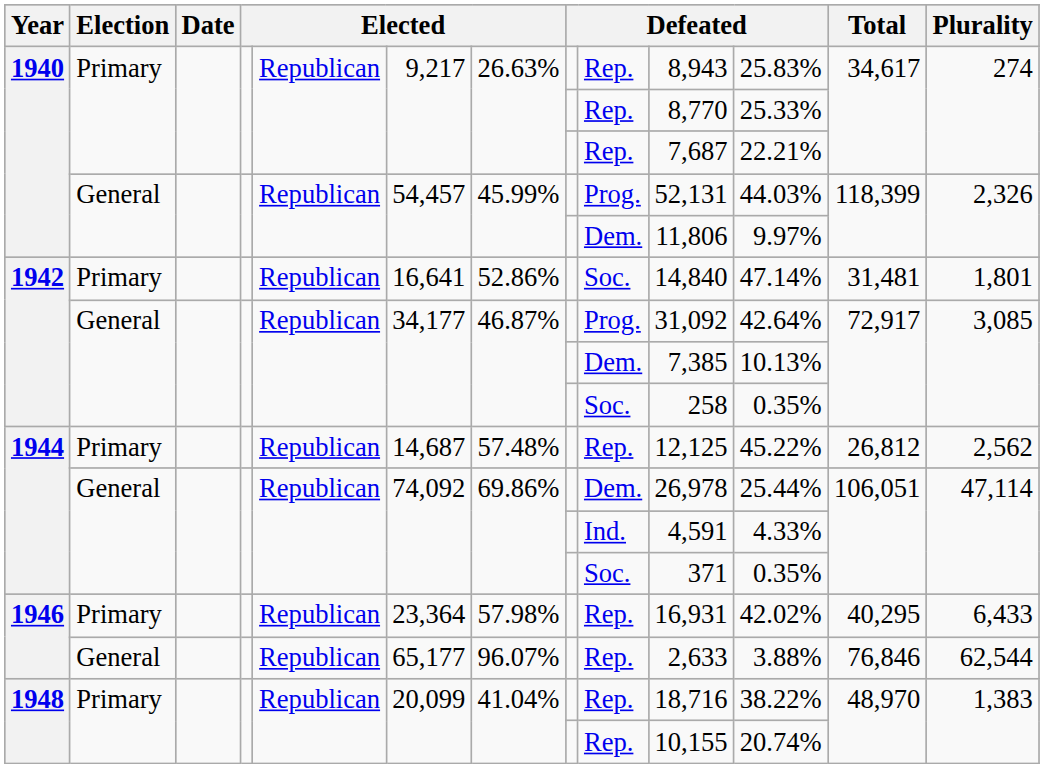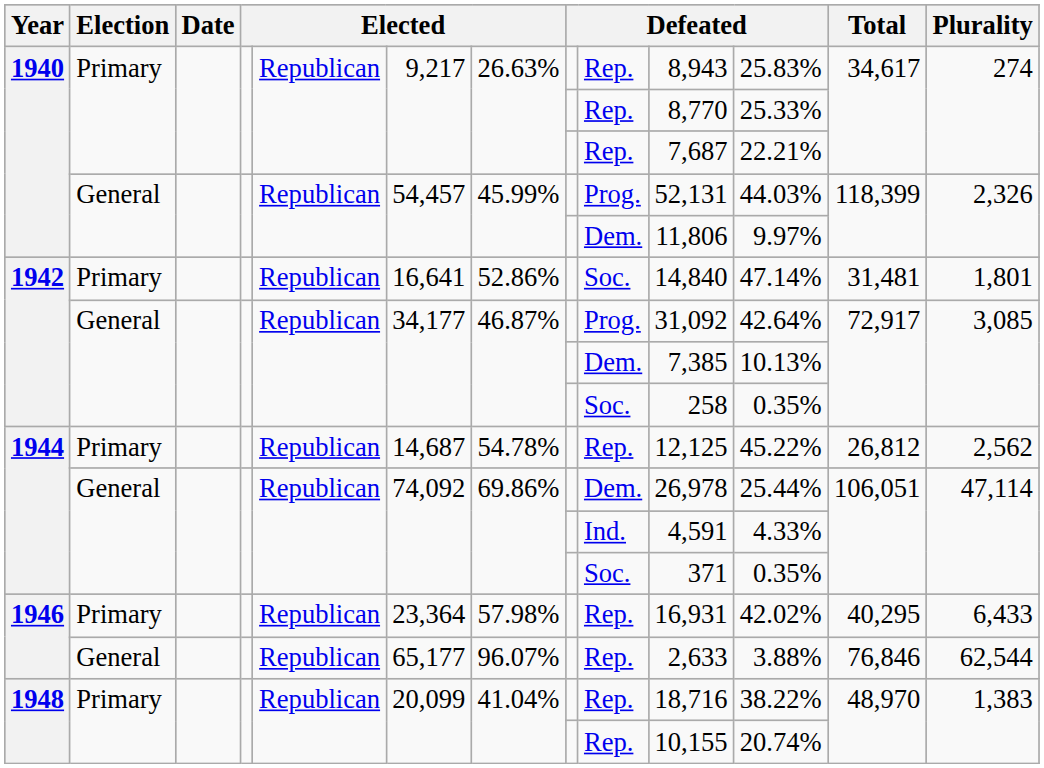 <table class=wikitable>
 <tr>
 <th>Year</th>
 <th>Election</th>
 <th>Date</th>
 <th ! colspan="4">Elected</th>
 <th ! colspan="4">Defeated</th>
 <th>Total</th>
 <th>Plurality</th>
 </tr>
 <tr>
 <th rowspan="5" valign="top"><a href='#'>1940</a></th>
 <td rowspan="3" valign="top">Primary</td>
 <td rowspan="3" valign="top"></td>
 <td rowspan="3" valign="top"></td>
 <td rowspan="3" valign="top" ><a href='#'>Republican</a></td>
 <td rowspan="3" valign="top" align="right">9,217</td>
 <td rowspan="3" valign="top" align="right">26.63%</td>
 <td valign="top"></td>
 <td valign="top" ><a href='#'>Rep.</a></td>
 <td valign="top" align="right">8,943</td>
 <td valign="top" align="right">25.83%</td>
 <td rowspan="3" valign="top" align="right">34,617</td>
 <td rowspan="3" valign="top" align="right">274</td>
 </tr>
 <tr>
 <td valign="top"></td>
 <td valign="top" ><a href='#'>Rep.</a></td>
 <td valign="top" align="right">8,770</td>
 <td valign="top" align="right">25.33%</td>
 </tr>
 <tr>
 <td valign="top"></td>
 <td valign="top" ><a href='#'>Rep.</a></td>
 <td valign="top" align="right">7,687</td>
 <td valign="top" align="right">22.21%</td>
 </tr>
 <tr>
 <td rowspan="2" valign="top">General</td>
 <td rowspan="2" valign="top"></td>
 <td rowspan="2" valign="top"></td>
 <td rowspan="2" valign="top" ><a href='#'>Republican</a></td>
 <td rowspan="2" valign="top" align="right">54,457</td>
 <td rowspan="2" valign="top" align="right">45.99%</td>
 <td valign="top"></td>
 <td valign="top" ><a href='#'>Prog.</a></td>
 <td valign="top" align="right">52,131</td>
 <td valign="top" align="right">44.03%</td>
 <td rowspan="2" valign="top" align="right">118,399</td>
 <td rowspan="2" valign="top" align="right">2,326</td>
 </tr>
 <tr>
 <td valign="top"></td>
 <td valign="top" ><a href='#'>Dem.</a></td>
 <td valign="top" align="right">11,806</td>
 <td valign="top" align="right">9.97%</td>
 </tr>
 <tr>
 <th rowspan="4" valign="top"><a href='#'>1942</a></th>
 <td valign="top">Primary</td>
 <td valign="top"></td>
 <td valign="top"></td>
 <td valign="top" ><a href='#'>Republican</a></td>
 <td valign="top" align="right">16,641</td>
 <td valign="top" align="right">52.86%</td>
 <td valign="top"></td>
 <td valign="top" ><a href='#'>Soc.</a></td>
 <td valign="top" align="right">14,840</td>
 <td valign="top" align="right">47.14%</td>
 <td valign="top" align="right">31,481</td>
 <td valign="top" align="right">1,801</td>
 </tr>
 <tr>
 <td rowspan="3" valign="top">General</td>
 <td rowspan="3" valign="top"></td>
 <td rowspan="3" valign="top"></td>
 <td rowspan="3" valign="top" ><a href='#'>Republican</a></td>
 <td rowspan="3" valign="top" align="right">34,177</td>
 <td rowspan="3" valign="top" align="right">46.87%</td>
 <td valign="top"></td>
 <td valign="top" ><a href='#'>Prog.</a></td>
 <td valign="top" align="right">31,092</td>
 <td valign="top" align="right">42.64%</td>
 <td rowspan="3" valign="top" align="right">72,917</td>
 <td rowspan="3" valign="top" align="right">3,085</td>
 </tr>
 <tr>
 <td valign="top"></td>
 <td valign="top" ><a href='#'>Dem.</a></td>
 <td valign="top" align="right">7,385</td>
 <td valign="top" align="right">10.13%</td>
 </tr>
 <tr>
 <td valign="top"></td>
 <td valign="top" ><a href='#'>Soc.</a></td>
 <td valign="top" align="right">258</td>
 <td valign="top" align="right">0.35%</td>
 </tr>
 <tr>
 <th rowspan="4" valign="top"><a href='#'>1944</a></th>
 <td valign="top">Primary</td>
 <td valign="top"></td>
 <td valign="top"></td>
 <td valign="top" ><a href='#'>Republican</a></td>
 <td valign="top" align="right">14,687</td>
-<td valign="top" align="right">57.48%</td>
+<td valign="top" align="right">54.78%</td>
 <td valign="top"></td>
 <td valign="top" ><a href='#'>Rep.</a></td>
 <td valign="top" align="right">12,125</td>
 <td valign="top" align="right">45.22%</td>
 <td valign="top" align="right">26,812</td>
 <td valign="top" align="right">2,562</td>
 </tr>
 <tr>
 <td rowspan="3" valign="top">General</td>
 <td rowspan="3" valign="top"></td>
 <td rowspan="3" valign="top"></td>
 <td rowspan="3" valign="top" ><a href='#'>Republican</a></td>
 <td rowspan="3" valign="top" align="right">74,092</td>
 <td rowspan="3" valign="top" align="right">69.86%</td>
 <td valign="top"></td>
 <td valign="top" ><a href='#'>Dem.</a></td>
 <td valign="top" align="right">26,978</td>
 <td valign="top" align="right">25.44%</td>
 <td rowspan="3" valign="top" align="right">106,051</td>
 <td rowspan="3" valign="top" align="right">47,114</td>
 </tr>
 <tr>
 <td valign="top"></td>
 <td valign="top" ><a href='#'>Ind.</a></td>
 <td valign="top" align="right">4,591</td>
 <td valign="top" align="right">4.33%</td>
 </tr>
 <tr>
 <td valign="top"></td>
 <td valign="top" ><a href='#'>Soc.</a></td>
 <td valign="top" align="right">371</td>
 <td valign="top" align="right">0.35%</td>
 </tr>
 <tr>
 <th rowspan="2" valign="top"><a href='#'>1946</a></th>
 <td valign="top">Primary</td>
 <td valign="top"></td>
 <td valign="top"></td>
 <td valign="top" ><a href='#'>Republican</a></td>
 <td valign="top" align="right">23,364</td>
 <td valign="top" align="right">57.98%</td>
 <td valign="top"></td>
 <td valign="top" ><a href='#'>Rep.</a></td>
 <td valign="top" align="right">16,931</td>
 <td valign="top" align="right">42.02%</td>
 <td valign="top" align="right">40,295</td>
 <td valign="top" align="right">6,433</td>
 </tr>
 <tr>
 <td valign="top">General</td>
 <td valign="top"></td>
 <td valign="top"></td>
 <td valign="top" ><a href='#'>Republican</a></td>
 <td valign="top" align="right">65,177</td>
 <td valign="top" align="right">96.07%</td>
 <td valign="top"></td>
 <td valign="top" ><a href='#'>Rep.</a></td>
 <td valign="top" align="right">2,633</td>
 <td valign="top" align="right">3.88%</td>
 <td valign="top" align="right">76,846</td>
 <td valign="top" align="right">62,544</td>
 </tr>
 <tr>
 <th rowspan="2" valign="top"><a href='#'>1948</a></th>
 <td rowspan="2" valign="top">Primary</td>
 <td rowspan="2" valign="top"></td>
 <td rowspan="2" valign="top"></td>
 <td rowspan="2" valign="top" ><a href='#'>Republican</a></td>
 <td rowspan="2" valign="top" align="right">20,099</td>
 <td rowspan="2" valign="top" align="right">41.04%</td>
 <td valign="top"></td>
 <td valign="top" ><a href='#'>Rep.</a></td>
 <td valign="top" align="right">18,716</td>
 <td valign="top" align="right">38.22%</td>
 <td rowspan="2" valign="top" align="right">48,970</td>
 <td rowspan="2" valign="top" align="right">1,383</td>
 </tr>
 <tr>
 <td valign="top"></td>
 <td valign="top" ><a href='#'>Rep.</a></td>
 <td valign="top" align="right">10,155</td>
 <td valign="top" align="right">20.74%</td>
 </tr>
 </table>
